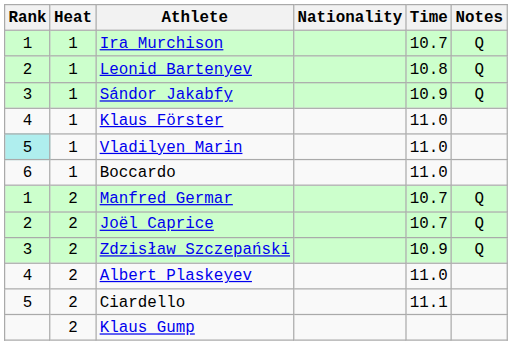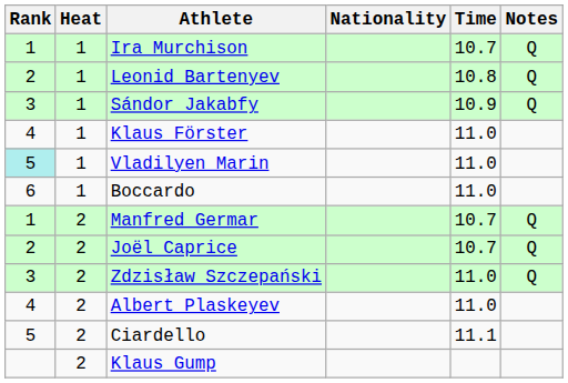 <table class="wikitable sortable" style="text-align:center">
 <tr>
 <th>Rank</th>
 <th>Heat</th>
 <th>Athlete</th>
 <th>Nationality</th>
 <th>Time</th>
 <th>Notes</th>
 </tr>
 <tr bgcolor=ccffcc>
 <td>1</td>
 <td>1</td>
 <td align=left><a href='#'>Ira Murchison</a></td>
 <td align=left></td>
 <td>10.7</td>
 <td>Q</td>
 </tr>
 <tr bgcolor=ccffcc>
 <td>2</td>
 <td>1</td>
 <td align=left><a href='#'>Leonid Bartenyev</a></td>
 <td align=left></td>
 <td>10.8</td>
 <td>Q</td>
 </tr>
 <tr bgcolor=ccffcc>
 <td>3</td>
 <td>1</td>
 <td align=left><a href='#'>Sándor Jakabfy</a></td>
 <td align=left></td>
 <td>10.9</td>
 <td>Q</td>
 </tr>
 <tr>
 <td>4</td>
 <td>1</td>
 <td align=left><a href='#'>Klaus Förster</a></td>
 <td align=left></td>
 <td>11.0</td>
 <td></td>
 </tr>
 <tr>
 <td style="background: paleturquoise;">5</td>
 <td>1</td>
 <td align=left><a href='#'>Vladilyen Marin</a></td>
 <td align=left></td>
 <td>11.0</td>
 <td></td>
 </tr>
 <tr>
 <td>6</td>
 <td>1</td>
 <td align=left>Boccardo</td>
 <td align=left></td>
 <td>11.0</td>
 <td></td>
 </tr>
 <tr bgcolor=ccffcc>
 <td>1</td>
 <td>2</td>
 <td align=left><a href='#'>Manfred Germar</a></td>
 <td align=left></td>
 <td>10.7</td>
 <td>Q</td>
 </tr>
 <tr bgcolor=ccffcc>
 <td>2</td>
 <td>2</td>
 <td align=left><a href='#'>Joël Caprice</a></td>
 <td align=left></td>
 <td>10.7</td>
 <td>Q</td>
 </tr>
 <tr bgcolor=ccffcc>
 <td>3</td>
 <td>2</td>
 <td align=left><a href='#'>Zdzisław Szczepański</a></td>
 <td align=left></td>
-<td>10.9</td>
+<td>11.0</td>
 <td>Q</td>
 </tr>
 <tr>
 <td>4</td>
 <td>2</td>
 <td align=left><a href='#'>Albert Plaskeyev</a></td>
 <td align=left></td>
 <td>11.0</td>
 <td></td>
 </tr>
 <tr>
 <td>5</td>
 <td>2</td>
 <td align=left>Ciardello</td>
 <td align=left></td>
 <td>11.1</td>
 <td></td>
 </tr>
 <tr>
 <td></td>
 <td>2</td>
 <td align=left><a href='#'>Klaus Gump</a></td>
 <td align=left></td>
 <td></td>
 <td></td>
 </tr>
 </table>
